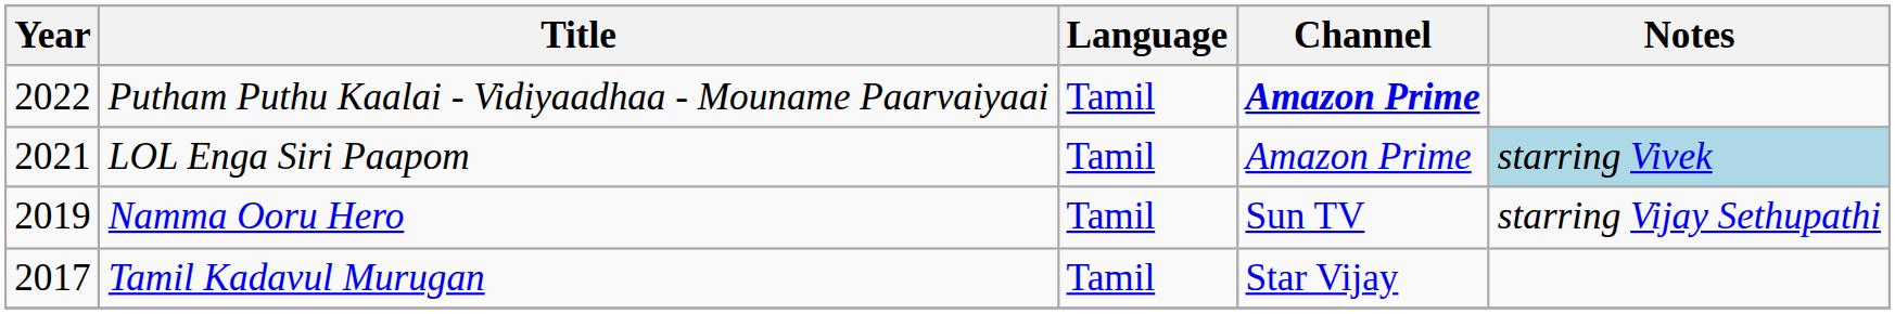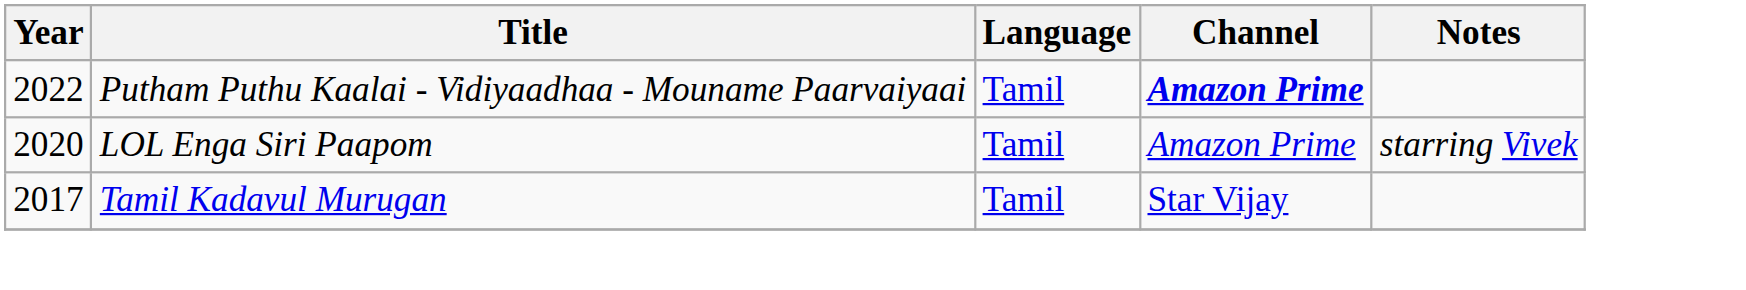 <table class="wikitable">
 <tr style="background:#ccc; text-align:center;">
 <th>Year</th>
 <th>Title</th>
 <th>Language</th>
 <th>Channel</th>
 <th>Notes</th>
 </tr>
 <tr>
 <td rowspan="1">2022</td>
 <td><em>Putham Puthu Kaalai - Vidiyaadhaa - Mouname Paarvaiyaai</em></td>
 <td><a href='#'>Tamil</a></td>
 <td><strong><em><a href='#'>Amazon Prime</a></em></strong></td>
 <td></td>
 </tr>
 <tr>
-<td rowspan="1">2021</td>
+<td rowspan="1">2020</td>
 <td><em>LOL Enga Siri Paapom</em></td>
 <td><a href='#'>Tamil</a></td>
 <td><em><a href='#'>Amazon Prime</a></em></td>
-<td style="background: lightblue;"><em>starring <a href='#'>Vivek</a></em></td>
-</tr>
-<tr>
-<td rowspan="1">2019</td>
-<td><em><a href='#'>Namma Ooru Hero</a></em></td>
-<td><a href='#'>Tamil</a></td>
-<td><a href='#'>Sun TV</a></td>
-<td><em>starring <a href='#'>Vijay Sethupathi</a></em></td>
+<td><em>starring <a href='#'>Vivek</a></em></td>
 </tr>
 <tr>
 <td rowspan="1">2017</td>
 <td><em><a href='#'>Tamil Kadavul Murugan</a></em></td>
 <td><a href='#'>Tamil</a></td>
 <td><a href='#'>Star Vijay</a></td>
 <td></td>
 </tr>
 <tr>
 </tr>
 </table>
